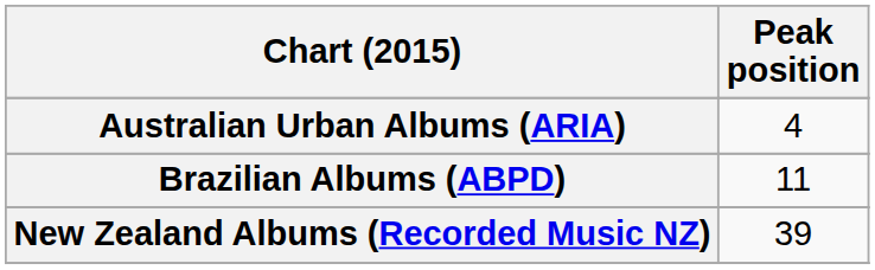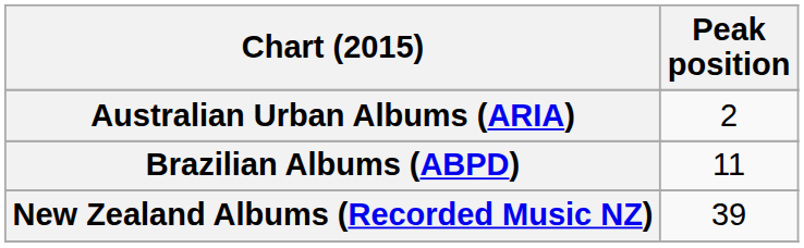 <table class="wikitable sortable plainrowheaders" style="text-align:center">
 <tr>
 <th scope="col">Chart (2015)</th>
 <th scope="col">Peak<br> position</th>
 </tr>
 <tr>
 </tr>
 <tr>
 <th scope="row">Australian Urban Albums (<a href='#'>ARIA</a>)</th>
-<td>4</td>
+<td>2</td>
 </tr>
 <tr>
 </tr>
 <tr>
 </tr>
 <tr>
 </tr>
 <tr>
 <th scope="row">Brazilian Albums (<a href='#'>ABPD</a>)</th>
 <td>11</td>
 </tr>
 <tr>
 </tr>
 <tr>
 </tr>
 <tr>
 </tr>
 <tr>
 </tr>
 <tr>
 </tr>
 <tr>
 </tr>
 <tr>
 <th scope="row">New Zealand Albums (<a href='#'>Recorded Music NZ</a>)</th>
 <td>39</td>
 </tr>
 <tr>
 </tr>
 <tr>
 </tr>
 <tr>
 </tr>
 <tr>
 </tr>
 <tr>
 </tr>
 <tr>
 </tr>
 <tr>
 </tr>
 <tr>
 </tr>
 <tr>
 </tr>
 </table>
